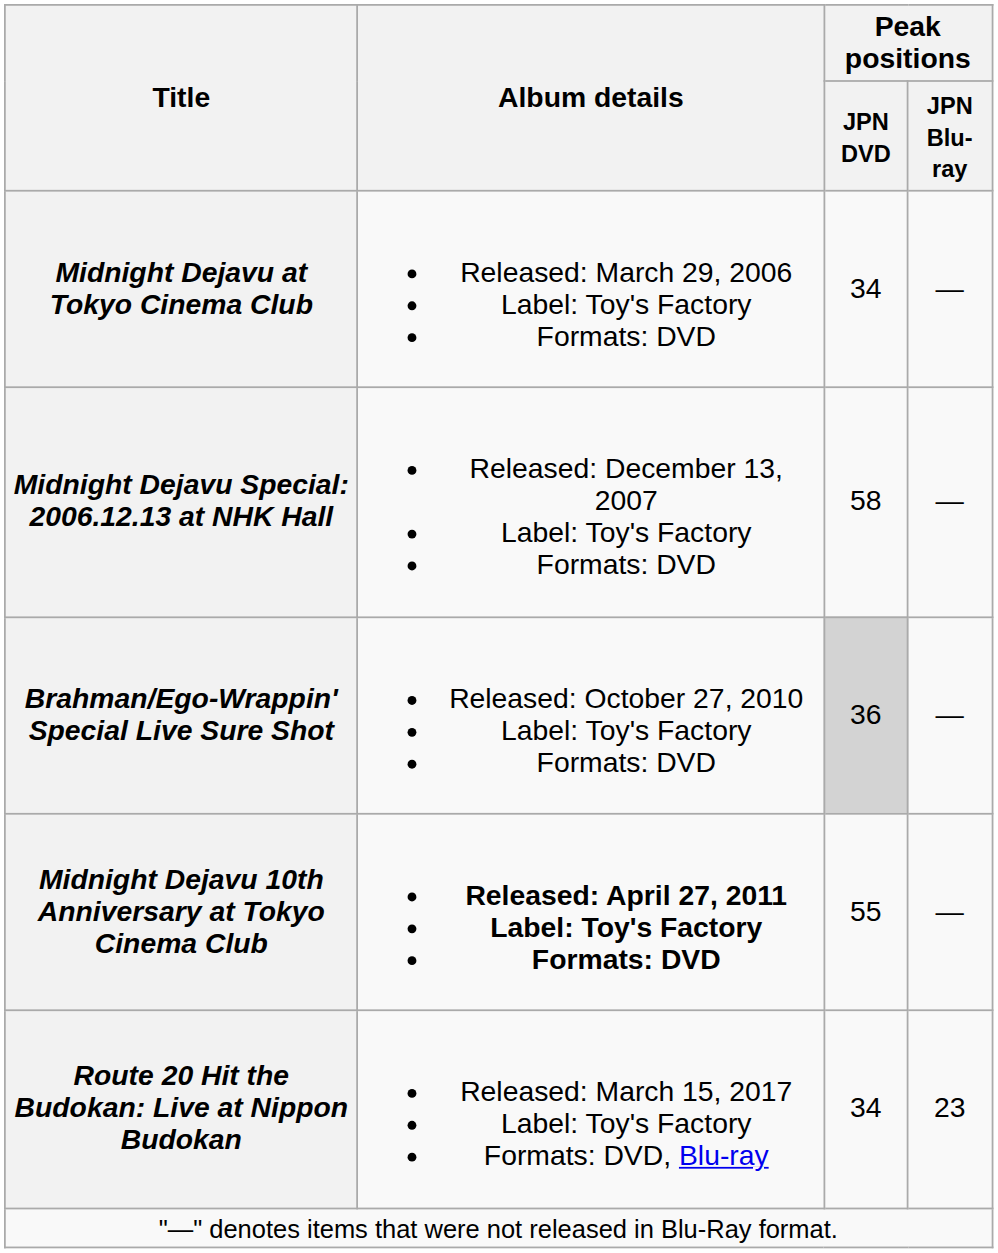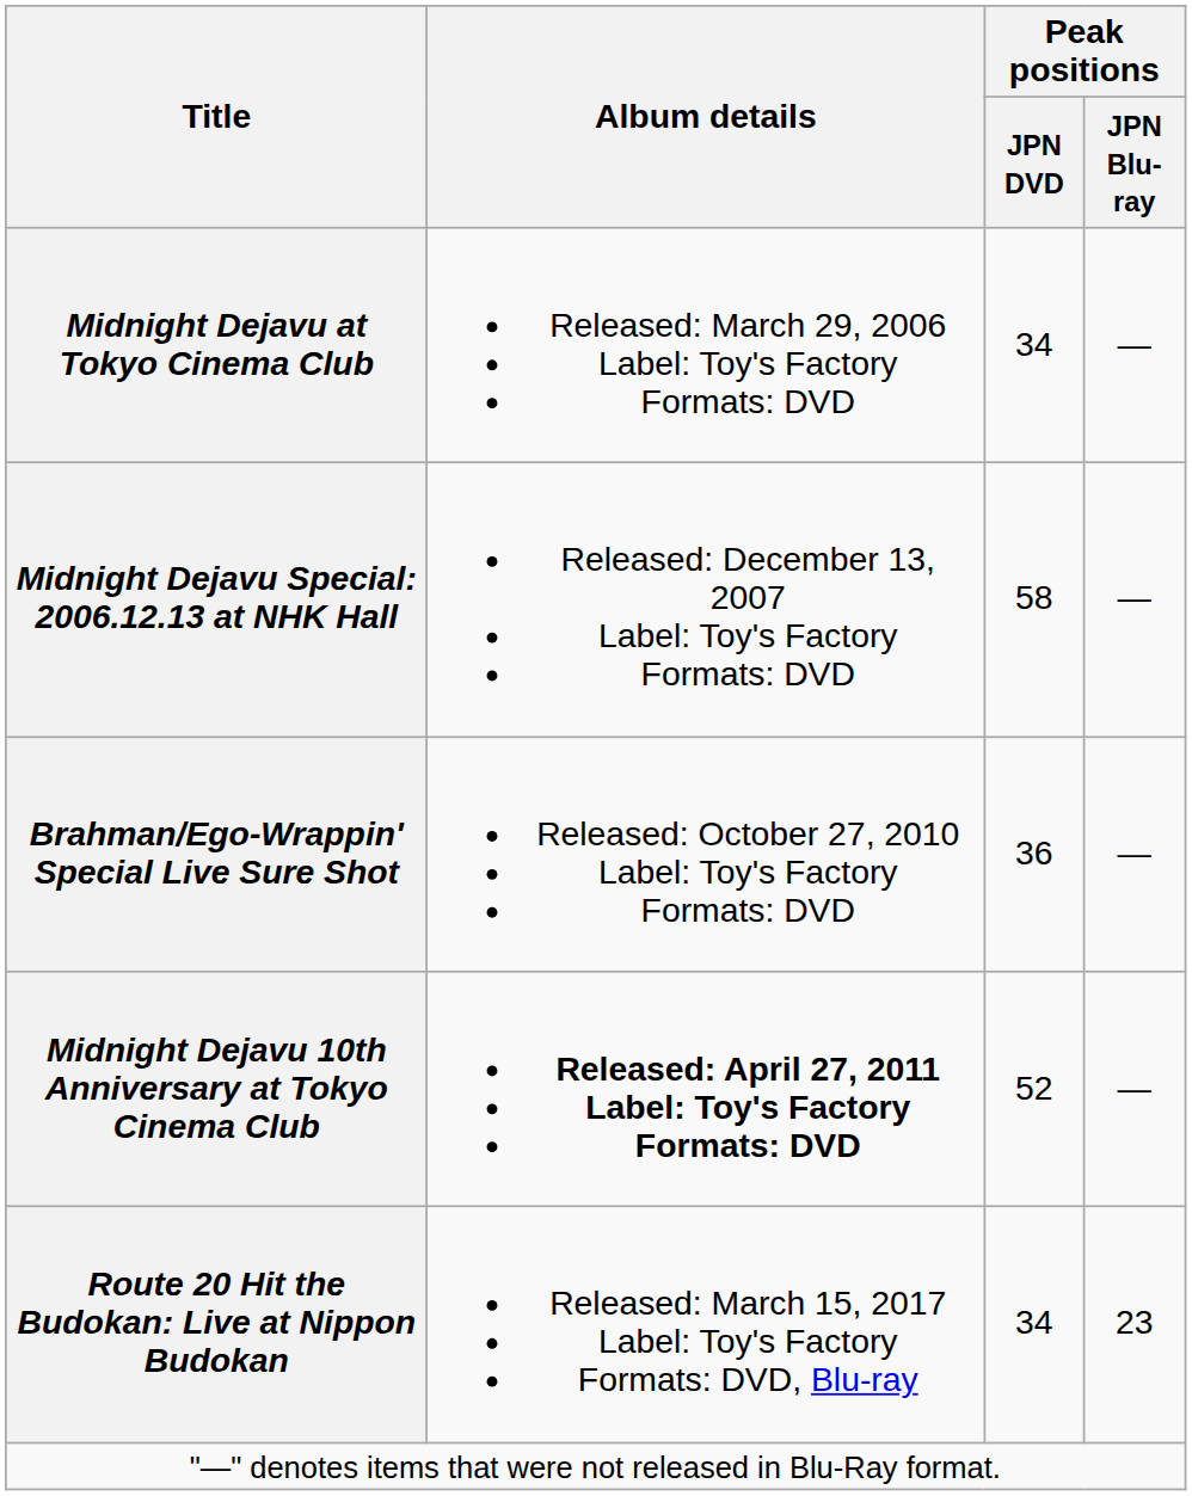 <table class="wikitable plainrowheaders" style="text-align:center;">
 <tr>
 <th style="width:12em;" rowspan="2">Title</th>
 <th style="width:16em;" rowspan="2">Album details</th>
 <th colspan="2">Peak positions</th>
 </tr>
 <tr>
 <th style="width:2.5em;"><small>JPN DVD</small><br></th>
 <th style="width:2.5em;"><small>JPN Blu-ray</small><br></th>
 </tr>
 <tr>
 <th scope="row"><em>Midnight Dejavu at Tokyo Cinema Club</em></th>
 <td><br><ul><li>Released: March 29, 2006</li><li>Label: Toy's Factory</li><li>Formats: DVD</li></ul></td>
 <td>34</td>
 <td>—</td>
 </tr>
 <tr>
 <th scope="row"><em>Midnight Dejavu Special: 2006.12.13 at NHK Hall</em></th>
 <td><br><ul><li>Released: December 13, 2007</li><li>Label: Toy's Factory</li><li>Formats: DVD</li></ul></td>
 <td>58</td>
 <td>—</td>
 </tr>
 <tr>
 <th scope="row"><em>Brahman/Ego-Wrappin' Special Live Sure Shot</em></th>
 <td><br><ul><li>Released: October 27, 2010</li><li>Label: Toy's Factory</li><li>Formats: DVD</li></ul></td>
-<td style="background: lightgrey;">36</td>
+<td>36</td>
 <td>—</td>
 </tr>
 <tr>
 <th scope="row"><em>Midnight Dejavu 10th Anniversary at Tokyo Cinema Club</em></th>
 <td><strong><br><ul><li>Released: April 27, 2011</li><li>Label: Toy's Factory</li><li>Formats: DVD</li></ul></strong></td>
-<td>55</td>
+<td>52</td>
 <td>—</td>
 </tr>
 <tr>
 <th scope="row"><em>Route 20 Hit the Budokan: Live at Nippon Budokan</em></th>
 <td><br><ul><li>Released: March 15, 2017</li><li>Label: Toy's Factory</li><li>Formats: DVD, <a href='#'>Blu-ray</a></li></ul></td>
 <td>34</td>
 <td>23</td>
 </tr>
 <tr>
 <td colspan="12" align="center" style="font-size:90%;">"—" denotes items that were not released in Blu-Ray format.</td>
 </tr>
 </table>
